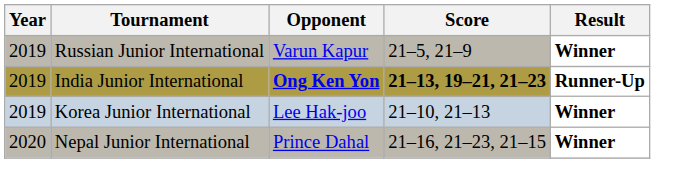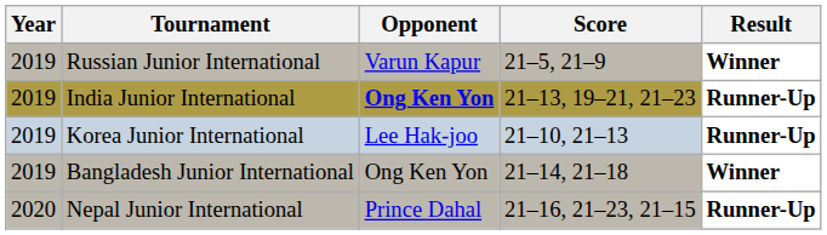 <table class="sortable wikitable" style="font-size: 90%;">
 <tr>
 <th>Year</th>
 <th>Tournament</th>
 <th>Opponent</th>
 <th>Score</th>
 <th>Result</th>
 </tr>
 <tr style="background:#BDB8AD">
 <td align="center">2019</td>
 <td align="left">Russian Junior International</td>
 <td align="left"> <a href='#'>Varun Kapur</a></td>
 <td align="left">21–5, 21–9</td>
 <td style="text-align:left; background:white"> <strong>Winner</strong></td>
 </tr>
 <tr style="background:#AE9C45">
 <td align="center">2019</td>
 <td align="left">India Junior International</td>
 <td align="left"><strong> <a href='#'>Ong Ken Yon</a></strong></td>
-<td align="left"><strong>21–13, 19–21, 21–23</strong></td>
+<td align="left">21–13, 19–21, 21–23</td>
 <td style="text-align:left; background:white"> <strong>Runner-Up</strong></td>
 </tr>
 <tr style="background:#C6D4E1">
 <td align="center">2019</td>
 <td align="left">Korea Junior International</td>
 <td align="left"> <a href='#'>Lee Hak-joo</a></td>
 <td align="left">21–10, 21–13</td>
+<td style="text-align:left; background:white"> <strong>Runner-Up</strong></td>
+</tr>
+<tr style="background:#BDB8AD">
+<td align="center">2019</td>
+<td align="left">Bangladesh Junior International</td>
+<td align="left"> Ong Ken Yon</td>
+<td align="left">21–14, 21–18</td>
 <td style="text-align:left; background:white"> <strong>Winner</strong></td>
 </tr>
 <tr style="background:#BDB8AD">
 <td align="center">2020</td>
 <td align="left">Nepal Junior International</td>
 <td align="left"> <a href='#'>Prince Dahal</a></td>
 <td align="left">21–16, 21–23, 21–15</td>
-<td style="text-align:left; background:white"> <strong>Winner</strong></td>
+<td style="text-align:left; background:white"> <strong>Runner-Up</strong></td>
 </tr>
 </table>
